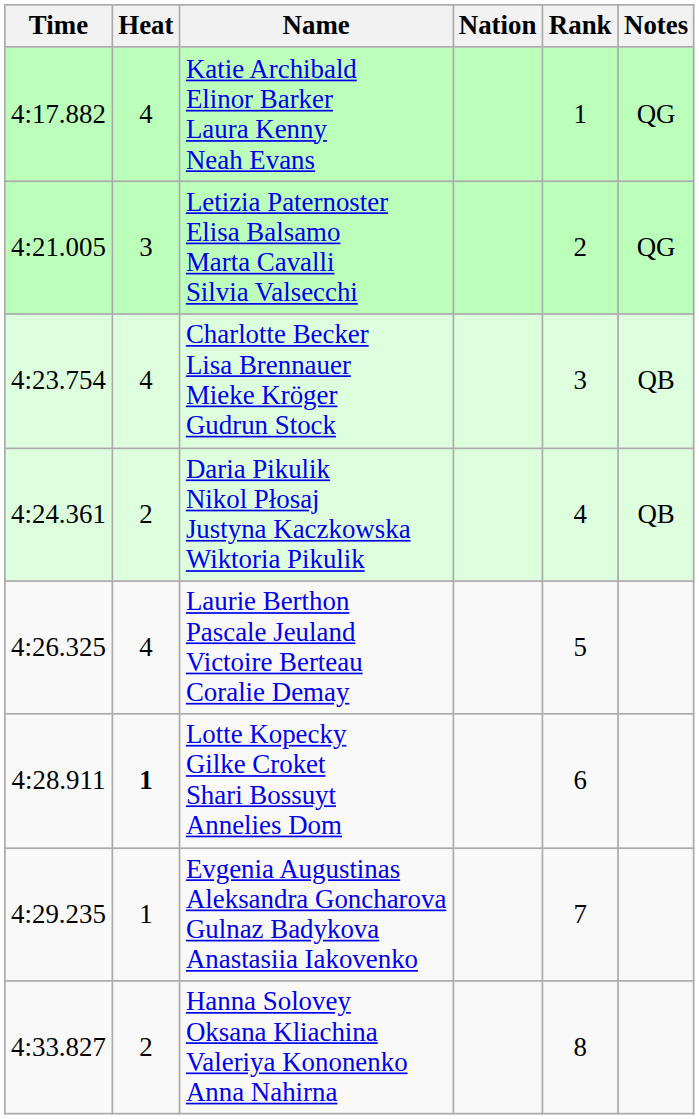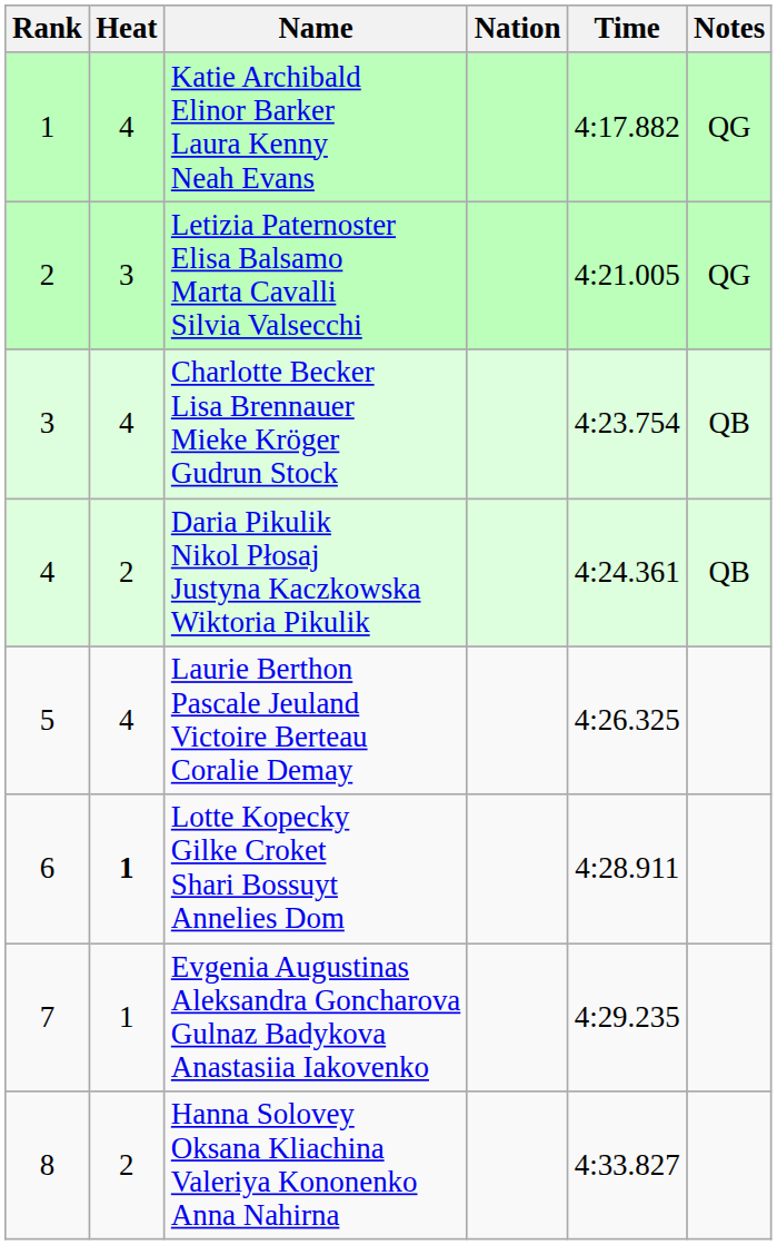 <table class="wikitable sortable" style="text-align:center">
 <tr>
-<th>Time</th>
+<th>Rank</th>
 <th>Heat</th>
 <th>Name</th>
 <th>Nation</th>
-<th>Rank</th>
+<th>Time</th>
 <th>Notes</th>
 </tr>
 <tr bgcolor="bbffbb">
-<td>4:17.882</td>
+<td>1</td>
 <td>4</td>
 <td align=left><a href='#'>Katie Archibald</a><br><a href='#'>Elinor Barker</a><br><a href='#'>Laura Kenny</a><br><a href='#'>Neah Evans</a></td>
 <td align=left></td>
-<td>1</td>
+<td>4:17.882</td>
 <td>QG</td>
 </tr>
 <tr bgcolor="bbffbb">
-<td>4:21.005</td>
+<td>2</td>
 <td>3</td>
 <td align=left><a href='#'>Letizia Paternoster</a><br><a href='#'>Elisa Balsamo</a><br><a href='#'>Marta Cavalli</a><br><a href='#'>Silvia Valsecchi</a></td>
 <td align=left></td>
-<td>2</td>
+<td>4:21.005</td>
 <td>QG</td>
 </tr>
 <tr bgcolor="ddffdd">
-<td>4:23.754</td>
+<td>3</td>
 <td>4</td>
 <td align=left><a href='#'>Charlotte Becker</a><br><a href='#'>Lisa Brennauer</a><br><a href='#'>Mieke Kröger</a><br><a href='#'>Gudrun Stock</a></td>
 <td align=left></td>
-<td>3</td>
+<td>4:23.754</td>
 <td>QB</td>
 </tr>
 <tr bgcolor="ddffdd">
-<td>4:24.361</td>
+<td>4</td>
 <td>2</td>
 <td align=left><a href='#'>Daria Pikulik</a><br><a href='#'>Nikol Płosaj</a><br><a href='#'>Justyna Kaczkowska</a><br><a href='#'>Wiktoria Pikulik</a></td>
 <td align=left></td>
-<td>4</td>
+<td>4:24.361</td>
 <td>QB</td>
 </tr>
 <tr>
-<td>4:26.325</td>
+<td>5</td>
 <td>4</td>
 <td align=left><a href='#'>Laurie Berthon</a><br><a href='#'>Pascale Jeuland</a><br><a href='#'>Victoire Berteau</a><br><a href='#'>Coralie Demay</a></td>
 <td align=left></td>
-<td>5</td>
+<td>4:26.325</td>
 <td></td>
 </tr>
 <tr>
-<td>4:28.911</td>
+<td>6</td>
 <td><strong>1</strong></td>
 <td align=left><a href='#'>Lotte Kopecky</a><br><a href='#'>Gilke Croket</a><br><a href='#'>Shari Bossuyt</a><br><a href='#'>Annelies Dom</a></td>
 <td align=left></td>
-<td>6</td>
+<td>4:28.911</td>
 <td></td>
 </tr>
 <tr>
-<td>4:29.235</td>
+<td>7</td>
 <td>1</td>
 <td align=left><a href='#'>Evgenia Augustinas</a><br><a href='#'>Aleksandra Goncharova</a><br><a href='#'>Gulnaz Badykova</a><br><a href='#'>Anastasiia Iakovenko</a></td>
 <td align=left></td>
-<td>7</td>
+<td>4:29.235</td>
 <td></td>
 </tr>
 <tr>
-<td>4:33.827</td>
+<td>8</td>
 <td>2</td>
 <td align=left><a href='#'>Hanna Solovey</a><br><a href='#'>Oksana Kliachina</a><br><a href='#'>Valeriya Kononenko</a><br><a href='#'>Anna Nahirna</a></td>
 <td align=left></td>
-<td>8</td>
+<td>4:33.827</td>
 <td></td>
 </tr>
 </table>
